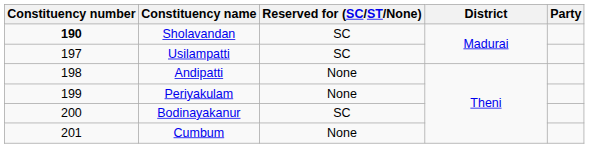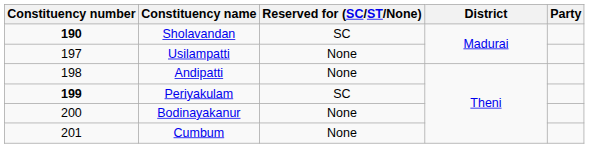 <table class="wikitable sortable" style="text-align:center">
 <tr>
 <th>Constituency number</th>
 <th>Constituency name</th>
 <th>Reserved for (<a href='#'>SC</a>/<a href='#'>ST</a>/None)</th>
 <th width="150px">District</th>
 <th colspan=2>Party</th>
 </tr>
 <tr>
 <td><strong>190</strong></td>
 <td><a href='#'>Sholavandan</a></td>
 <td>SC</td>
 <td rowspan=2><a href='#'>Madurai</a></td>
 <td></td>
 </tr>
 <tr>
 <td>197</td>
 <td><a href='#'>Usilampatti</a></td>
-<td>SC</td>
+<td>None</td>
 <td></td>
 </tr>
 <tr>
 <td>198</td>
 <td><a href='#'>Andipatti</a></td>
 <td>None</td>
 <td rowspan=4><a href='#'>Theni</a></td>
 <td></td>
 </tr>
 <tr>
-<td>199</td>
+<td><strong>199</strong></td>
 <td><a href='#'>Periyakulam</a></td>
-<td>None</td>
+<td>SC</td>
 <td></td>
 </tr>
 <tr>
 <td>200</td>
 <td><a href='#'>Bodinayakanur</a></td>
-<td>SC</td>
+<td>None</td>
 <td></td>
 </tr>
 <tr>
 <td>201</td>
 <td><a href='#'>Cumbum</a></td>
 <td>None</td>
 <td></td>
 </tr>
 </table>
